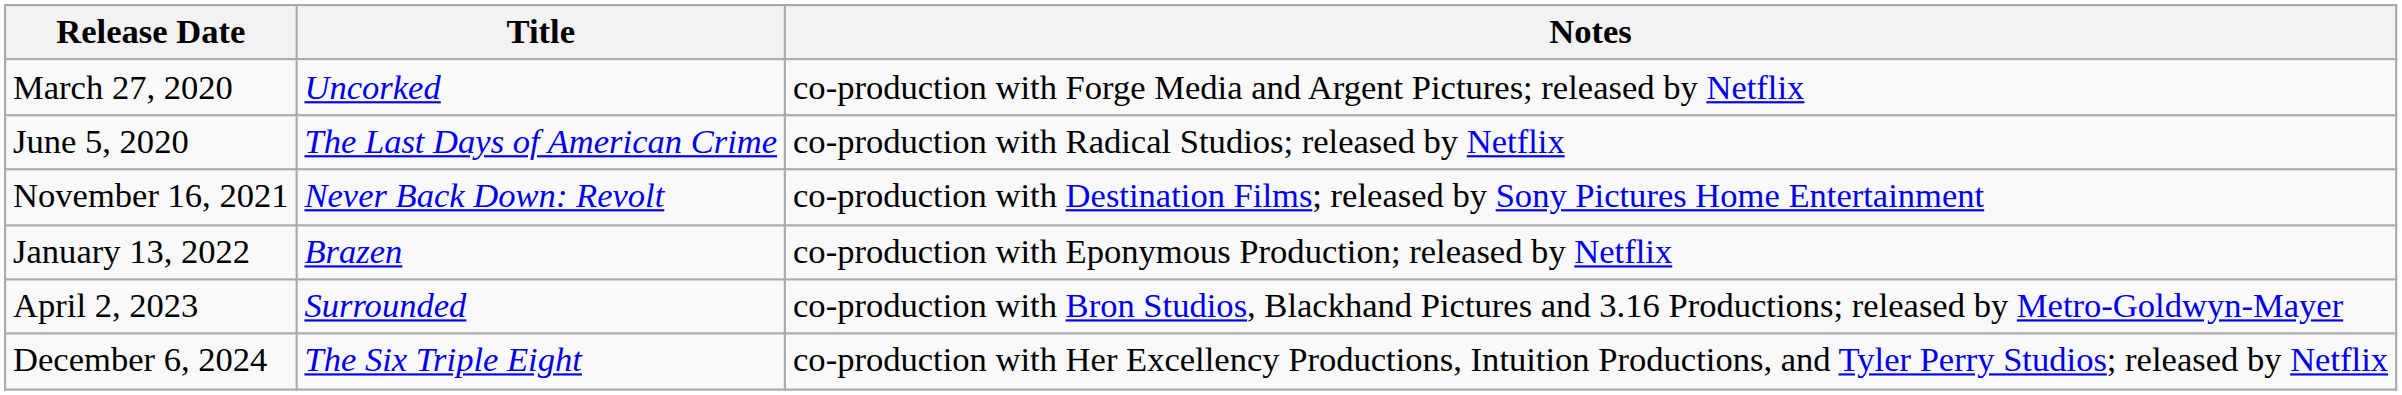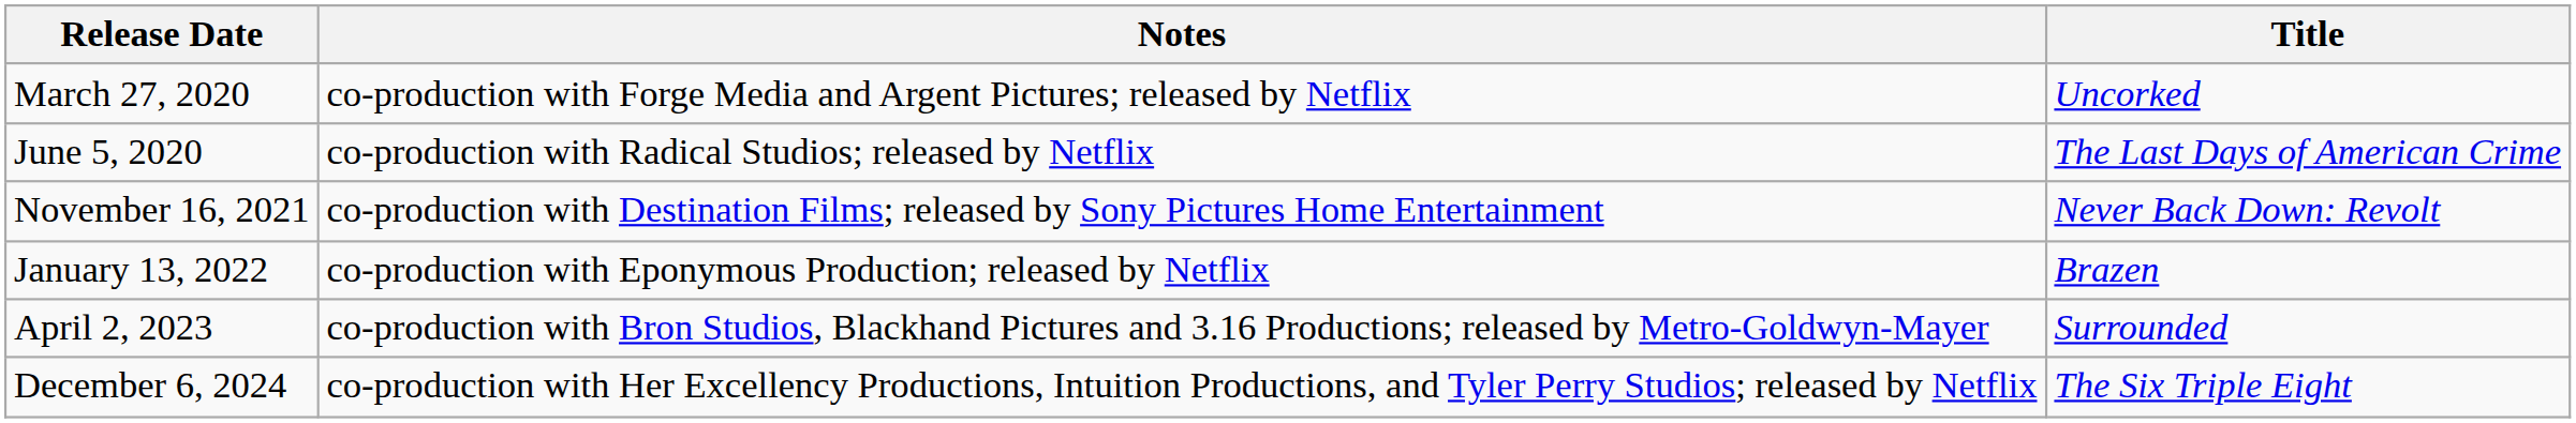 <table class="wikitable sortable">
 <tr>
 <th>Release Date</th>
+<th>Notes</th>
 <th>Title</th>
-<th>Notes</th>
 </tr>
 <tr>
 <td>March 27, 2020</td>
+<td>co-production with Forge Media and Argent Pictures; released by <a href='#'>Netflix</a></td>
 <td><em><a href='#'>Uncorked</a></em></td>
-<td>co-production with Forge Media and Argent Pictures; released by <a href='#'>Netflix</a></td>
 </tr>
 <tr>
 <td>June 5, 2020</td>
+<td>co-production with Radical Studios; released by <a href='#'>Netflix</a></td>
 <td><em><a href='#'>The Last Days of American Crime</a></em></td>
-<td>co-production with Radical Studios; released by <a href='#'>Netflix</a></td>
 </tr>
 <tr>
 <td>November 16, 2021</td>
+<td>co-production with <a href='#'>Destination Films</a>; released by <a href='#'>Sony Pictures Home Entertainment</a></td>
 <td><em><a href='#'>Never Back Down: Revolt</a></em></td>
-<td>co-production with <a href='#'>Destination Films</a>; released by <a href='#'>Sony Pictures Home Entertainment</a></td>
 </tr>
 <tr>
 <td>January 13, 2022</td>
+<td>co-production with Eponymous Production; released by <a href='#'>Netflix</a></td>
 <td><em><a href='#'>Brazen</a></em></td>
-<td>co-production with Eponymous Production; released by <a href='#'>Netflix</a></td>
 </tr>
 <tr>
 <td>April 2, 2023</td>
+<td>co-production with <a href='#'>Bron Studios</a>, Blackhand Pictures and 3.16 Productions; released by <a href='#'>Metro-Goldwyn-Mayer</a></td>
 <td><em><a href='#'>Surrounded</a></em></td>
-<td>co-production with <a href='#'>Bron Studios</a>, Blackhand Pictures and 3.16 Productions; released by <a href='#'>Metro-Goldwyn-Mayer</a></td>
 </tr>
 <tr>
 <td>December 6, 2024</td>
+<td>co-production with Her Excellency Productions, Intuition Productions, and <a href='#'>Tyler Perry Studios</a>; released by <a href='#'>Netflix</a></td>
 <td><em><a href='#'>The Six Triple Eight</a></em></td>
-<td>co-production with Her Excellency Productions, Intuition Productions, and <a href='#'>Tyler Perry Studios</a>; released by <a href='#'>Netflix</a></td>
 </tr>
 </table>
